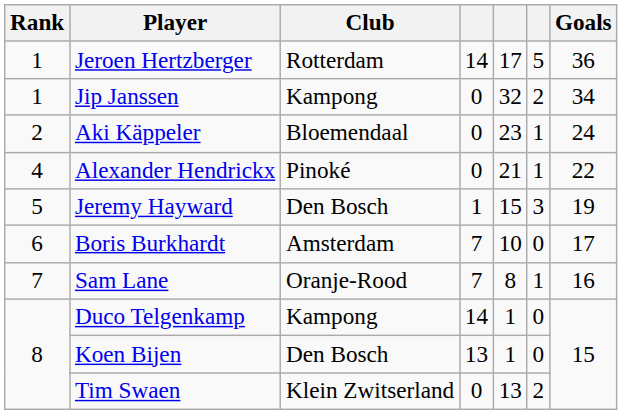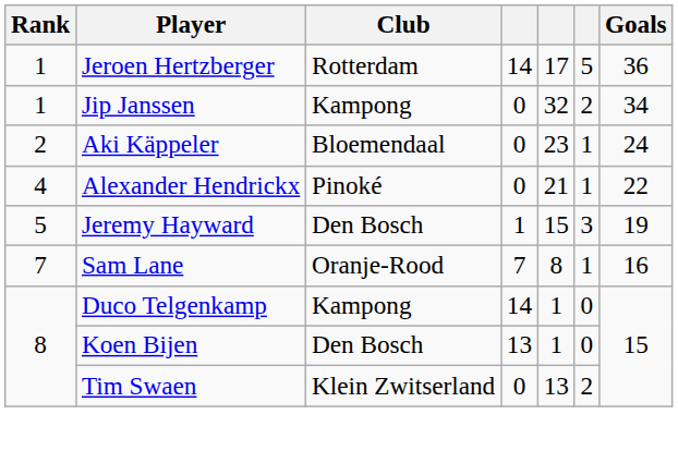 <table class="wikitable" style="text-align:center">
 <tr>
 <th>Rank</th>
 <th>Player</th>
 <th>Club</th>
 <th></th>
 <th></th>
 <th></th>
 <th>Goals</th>
 </tr>
 <tr>
 <td>1</td>
 <td align=left> <a href='#'>Jeroen Hertzberger</a></td>
 <td align=left>Rotterdam</td>
 <td>14</td>
 <td>17</td>
 <td>5</td>
 <td>36</td>
 </tr>
 <tr>
 <td>1</td>
 <td align=left> <a href='#'>Jip Janssen</a></td>
 <td align=left>Kampong</td>
 <td>0</td>
 <td>32</td>
 <td>2</td>
 <td>34</td>
 </tr>
 <tr>
 <td>2</td>
 <td align=left> <a href='#'>Aki Käppeler</a></td>
 <td align=left>Bloemendaal</td>
 <td>0</td>
 <td>23</td>
 <td>1</td>
 <td>24</td>
 </tr>
 <tr>
 <td>4</td>
 <td align=left> <a href='#'>Alexander Hendrickx</a></td>
 <td align=left>Pinoké</td>
 <td>0</td>
 <td>21</td>
 <td>1</td>
 <td>22</td>
 </tr>
 <tr>
 <td>5</td>
 <td align=left> <a href='#'>Jeremy Hayward</a></td>
 <td align=left>Den Bosch</td>
 <td>1</td>
 <td>15</td>
 <td>3</td>
 <td>19</td>
 </tr>
 <tr>
-<td>6</td>
-<td align=left> <a href='#'>Boris Burkhardt</a></td>
-<td align=left>Amsterdam</td>
-<td>7</td>
-<td>10</td>
-<td>0</td>
-<td>17</td>
-</tr>
-<tr>
 <td>7</td>
 <td align=left> <a href='#'>Sam Lane</a></td>
 <td align=left>Oranje-Rood</td>
 <td>7</td>
 <td>8</td>
 <td>1</td>
 <td>16</td>
 </tr>
 <tr>
 <td rowspan=3>8</td>
 <td align=left> <a href='#'>Duco Telgenkamp</a></td>
 <td align=left>Kampong</td>
 <td>14</td>
 <td>1</td>
 <td>0</td>
 <td rowspan=3>15</td>
 </tr>
 <tr>
 <td align=left> <a href='#'>Koen Bijen</a></td>
 <td align=left>Den Bosch</td>
 <td>13</td>
 <td>1</td>
 <td>0</td>
 </tr>
 <tr>
 <td align=left> <a href='#'>Tim Swaen</a></td>
 <td align=left>Klein Zwitserland</td>
 <td>0</td>
 <td>13</td>
 <td>2</td>
 </tr>
 </table>
